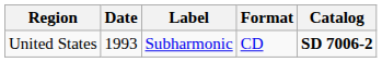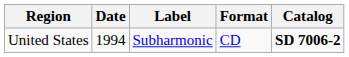 <table class="wikitable">
 <tr>
 <th>Region</th>
 <th>Date</th>
 <th>Label</th>
 <th>Format</th>
 <th>Catalog</th>
 </tr>
 <tr>
 <td>United States</td>
-<td>1993</td>
+<td>1994</td>
 <td><a href='#'>Subharmonic</a></td>
 <td><a href='#'>CD</a></td>
 <td><strong>SD 7006-2</strong></td>
 </tr>
 </table>
